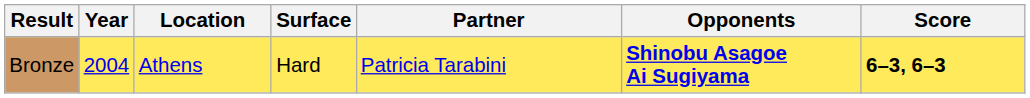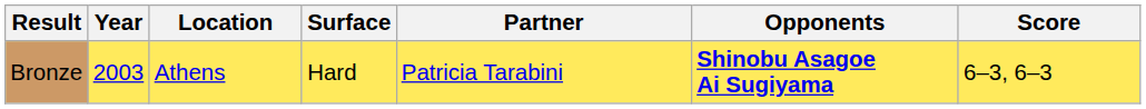 <table class="sortable wikitable">
 <tr>
 <th>Result</th>
 <th>Year</th>
 <th width=100>Location</th>
 <th>Surface</th>
 <th width=200>Partner</th>
 <th width=180>Opponents</th>
 <th style="width:120px" class="unsortable">Score</th>
 </tr>
 <tr bgcolor=FFEA5C>
 <td bgcolor=cc9966>Bronze</td>
-<td><a href='#'>2004</a></td>
+<td><a href='#'>2003</a></td>
 <td><a href='#'>Athens</a></td>
 <td>Hard</td>
 <td> <a href='#'>Patricia Tarabini</a></td>
 <td><strong> <a href='#'>Shinobu Asagoe</a> <br>  <a href='#'>Ai Sugiyama</a></strong></td>
-<td><strong>6–3, 6–3</strong></td>
+<td>6–3, 6–3</td>
 </tr>
 </table>
